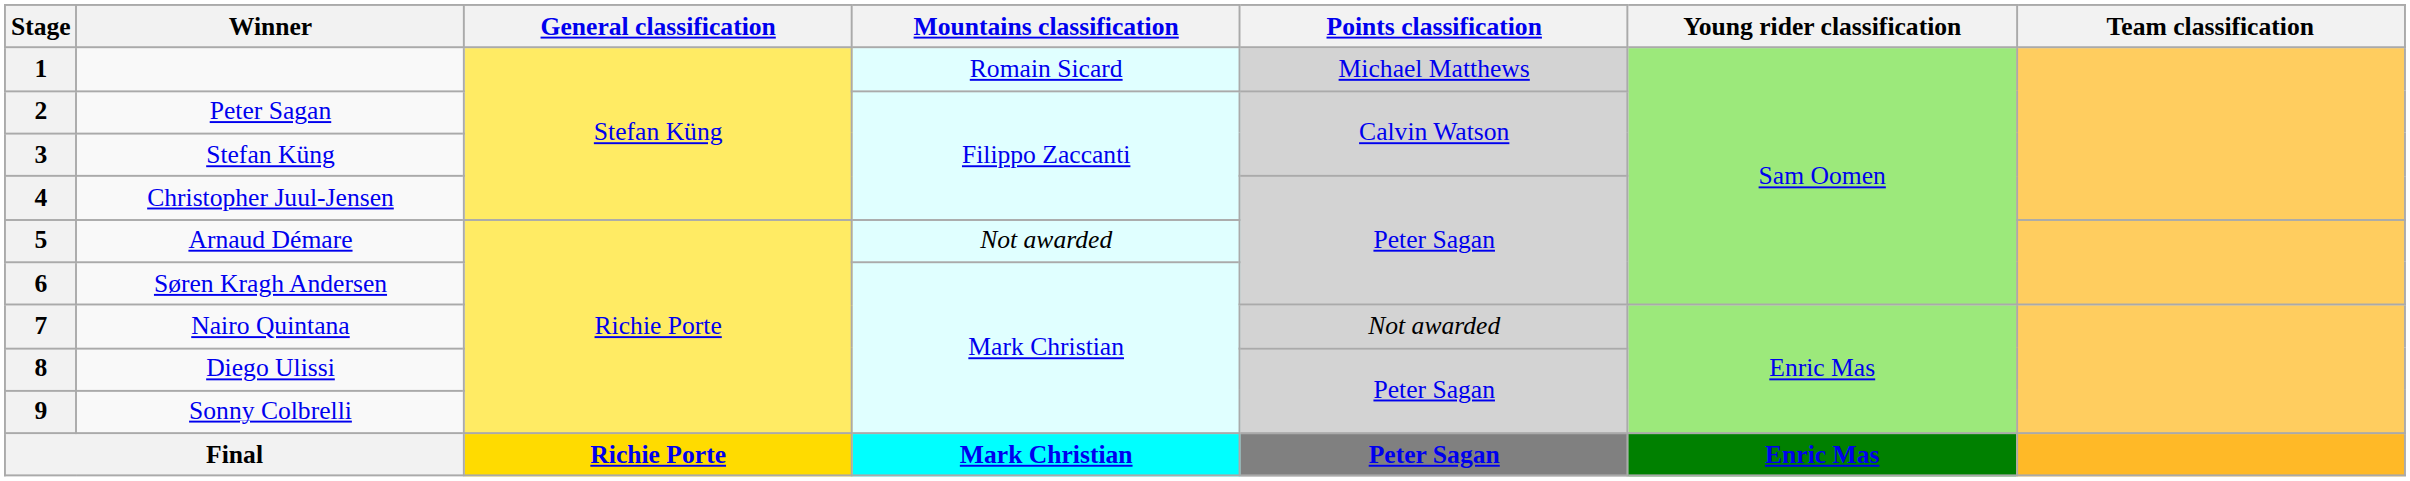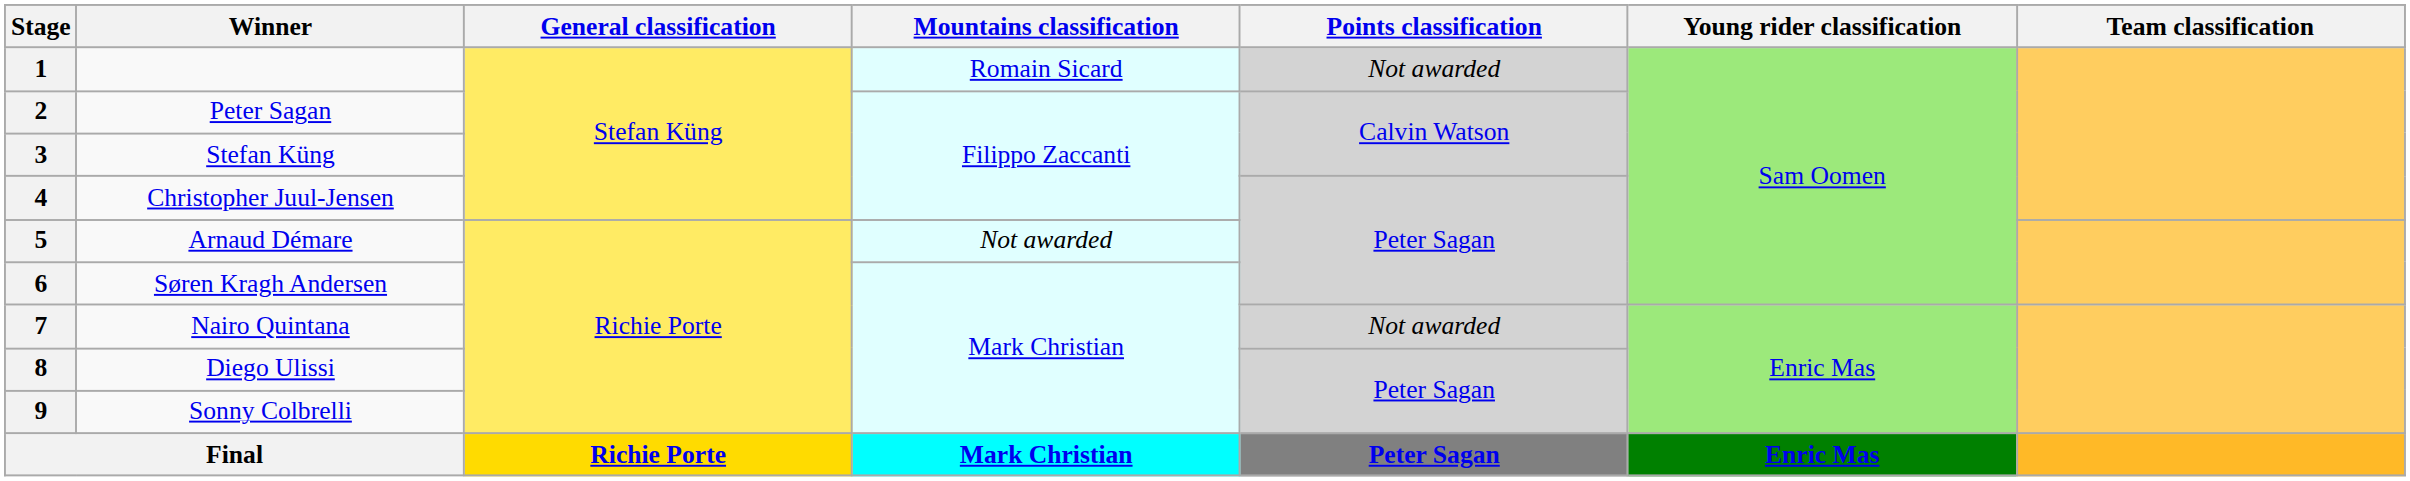 <table class="wikitable" style="text-align: center; font-size:smaller;">
 <tr style="background:#efefef;">
 <th scope="col" style="width:1%;">Stage</th>
 <th scope="col" style="width:16.5%;">Winner</th>
 <th scope="col" style="width:16.5%;"><a href='#'>General classification</a><br></th>
 <th scope="col" style="width:16.5%;"><a href='#'>Mountains classification</a><br></th>
 <th scope="col" style="width:16.5%;"><a href='#'>Points classification</a><br></th>
 <th scope="col" style="width:16.5%;">Young rider classification<br></th>
 <th scope="col" style="width:16.5%;">Team classification<br></th>
 </tr>
 <tr>
 <th>1</th>
 <td></td>
 <td style="background:#FFEB64;" rowspan=4><a href='#'>Stefan Küng</a></td>
 <td style="background:lightcyan;"><a href='#'>Romain Sicard</a></td>
-<td style="background:lightgrey;"><a href='#'>Michael Matthews</a></td>
+<td style="background:lightgrey;"><em>Not awarded</em></td>
 <td style="background:#9CE97B;" rowspan=6><a href='#'>Sam Oomen</a></td>
 <td style="background:#FFCD5F;" rowspan=4></td>
 </tr>
 <tr>
 <th>2</th>
 <td><a href='#'>Peter Sagan</a></td>
 <td style="background:lightcyan;" rowspan=3><a href='#'>Filippo Zaccanti</a></td>
 <td style="background:lightgrey;" rowspan=2><a href='#'>Calvin Watson</a></td>
 </tr>
 <tr>
 <th>3</th>
 <td><a href='#'>Stefan Küng</a></td>
 </tr>
 <tr>
 <th>4</th>
 <td><a href='#'>Christopher Juul-Jensen</a></td>
 <td style="background:lightgrey;" rowspan=3><a href='#'>Peter Sagan</a></td>
 </tr>
 <tr>
 <th>5</th>
 <td><a href='#'>Arnaud Démare</a></td>
 <td style="background:#FFEB64;" rowspan=5><a href='#'>Richie Porte</a></td>
 <td style="background:lightcyan;"><em>Not awarded</em></td>
 <td style="background:#FFCD5F;" rowspan=2></td>
 </tr>
 <tr>
 <th>6</th>
 <td><a href='#'>Søren Kragh Andersen</a></td>
 <td style="background:lightcyan;" rowspan=4><a href='#'>Mark Christian</a></td>
 </tr>
 <tr>
 <th>7</th>
 <td><a href='#'>Nairo Quintana</a></td>
 <td style="background:lightgrey;"><em>Not awarded</em></td>
 <td style="background:#9CE97B;" rowspan=3><a href='#'>Enric Mas</a></td>
 <td style="background:#FFCD5F;" rowspan=3></td>
 </tr>
 <tr>
 <th>8</th>
 <td><a href='#'>Diego Ulissi</a></td>
 <td style="background:lightgrey;" rowspan=2><a href='#'>Peter Sagan</a></td>
 </tr>
 <tr>
 <th>9</th>
 <td><a href='#'>Sonny Colbrelli</a></td>
 </tr>
 <tr>
 <th colspan="2">Final</th>
 <th style="background:#FFDB00;"><a href='#'>Richie Porte</a></th>
 <th style="background:cyan;"><a href='#'>Mark Christian</a></th>
 <th style="background:gray;"><a href='#'>Peter Sagan</a></th>
 <th style="background:green;"><a href='#'>Enric Mas</a></th>
 <th style="background:#FFB927;"></th>
 </tr>
 </table>
